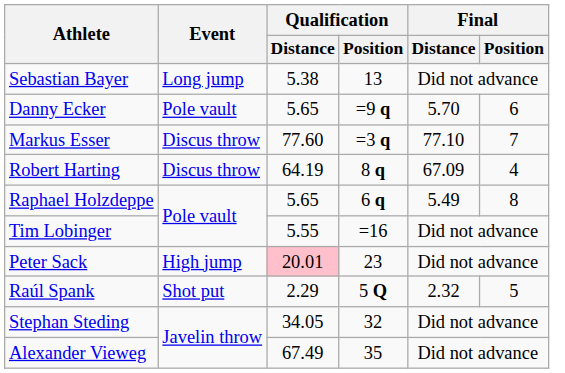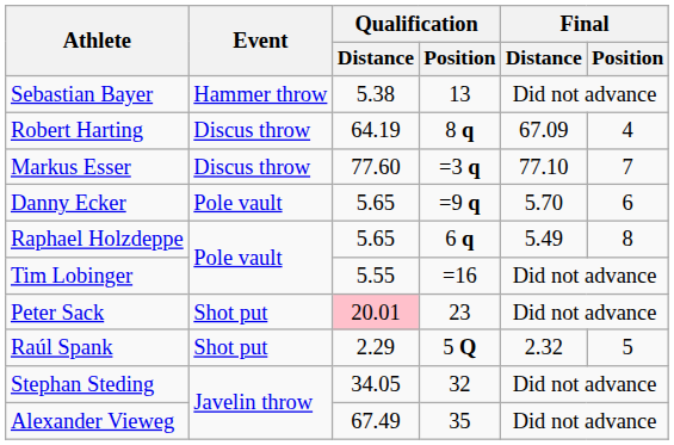 <table class=wikitable style="font-size:90%">
 <tr>
 <th rowspan="2">Athlete</th>
 <th rowspan="2">Event</th>
 <th colspan="2">Qualification</th>
 <th colspan="2">Final</th>
 </tr>
 <tr style="font-size:95%">
 <th>Distance</th>
 <th>Position</th>
 <th>Distance</th>
 <th>Position</th>
 </tr>
 <tr align=center>
 <td align=left><a href='#'>Sebastian Bayer</a></td>
-<td align=left><a href='#'>Long jump</a></td>
+<td align=left><a href='#'>Hammer throw</a></td>
 <td>5.38</td>
 <td>13</td>
 <td colspan=2>Did not advance</td>
 </tr>
 <tr align=center>
-<td align=left><a href='#'>Danny Ecker</a></td>
-<td align=left><a href='#'>Pole vault</a></td>
-<td>5.65</td>
-<td>=9 <strong>q</strong></td>
-<td>5.70</td>
-<td>6</td>
+<td align=left><a href='#'>Robert Harting</a></td>
+<td align=left><a href='#'>Discus throw</a></td>
+<td>64.19</td>
+<td>8 <strong>q</strong></td>
+<td>67.09</td>
+<td>4</td>
 </tr>
 <tr align=center>
 <td align=left><a href='#'>Markus Esser</a></td>
 <td align=left><a href='#'>Discus throw</a></td>
 <td>77.60</td>
 <td>=3 <strong>q</strong></td>
 <td>77.10</td>
 <td>7</td>
 </tr>
 <tr align=center>
-<td align=left><a href='#'>Robert Harting</a></td>
-<td align=left><a href='#'>Discus throw</a></td>
-<td>64.19</td>
-<td>8 <strong>q</strong></td>
-<td>67.09</td>
-<td>4</td>
+<td align=left><a href='#'>Danny Ecker</a></td>
+<td align=left><a href='#'>Pole vault</a></td>
+<td>5.65</td>
+<td>=9 <strong>q</strong></td>
+<td>5.70</td>
+<td>6</td>
 </tr>
 <tr align=center>
 <td align=left><a href='#'>Raphael Holzdeppe</a></td>
 <td align=left rowspan=2><a href='#'>Pole vault</a></td>
 <td>5.65</td>
 <td>6 <strong>q</strong></td>
 <td>5.49</td>
 <td>8</td>
 </tr>
 <tr align=center>
 <td align=left><a href='#'>Tim Lobinger</a></td>
 <td>5.55</td>
 <td>=16</td>
 <td colspan=2>Did not advance</td>
 </tr>
 <tr align=center>
 <td align=left><a href='#'>Peter Sack</a></td>
-<td align=left><a href='#'>High jump</a></td>
+<td align=left><a href='#'>Shot put</a></td>
 <td style="background: pink;">20.01</td>
 <td>23</td>
 <td colspan=2>Did not advance</td>
 </tr>
 <tr align=center>
 <td align=left><a href='#'>Raúl Spank</a></td>
 <td align=left><a href='#'>Shot put</a></td>
 <td>2.29</td>
 <td>5 <strong>Q</strong></td>
 <td>2.32</td>
 <td>5</td>
 </tr>
 <tr align=center>
 <td align=left><a href='#'>Stephan Steding</a></td>
 <td align=left rowspan=2><a href='#'>Javelin throw</a></td>
 <td>34.05</td>
 <td>32</td>
 <td colspan=2>Did not advance</td>
 </tr>
 <tr align=center>
 <td align=left><a href='#'>Alexander Vieweg</a></td>
 <td>67.49</td>
 <td>35</td>
 <td colspan=2>Did not advance</td>
 </tr>
 </table>
